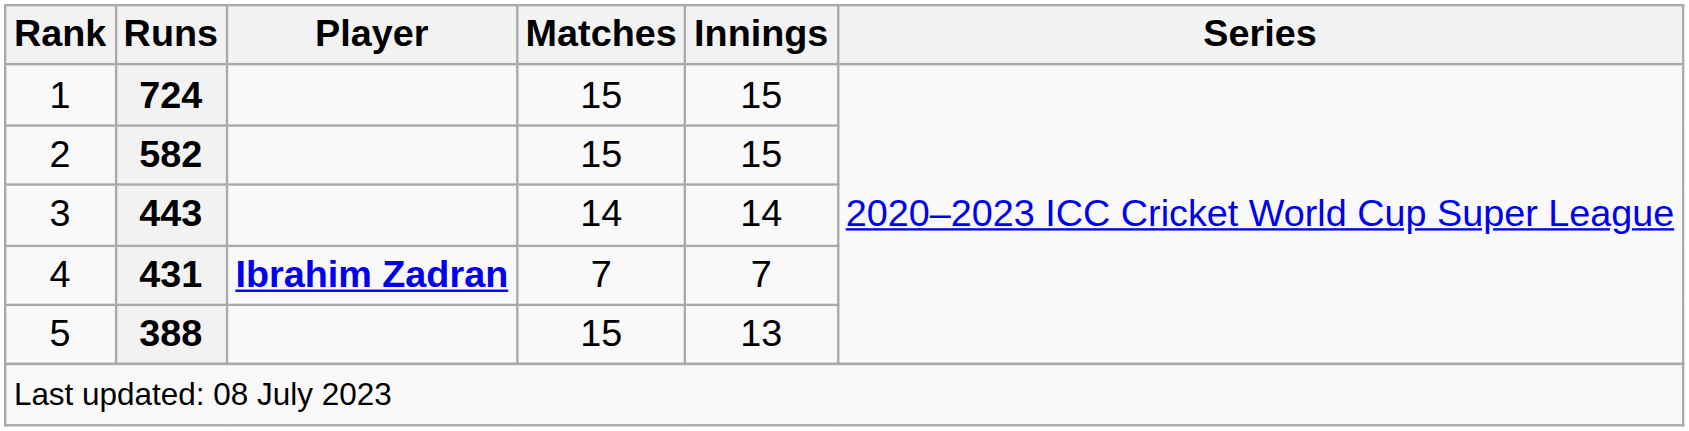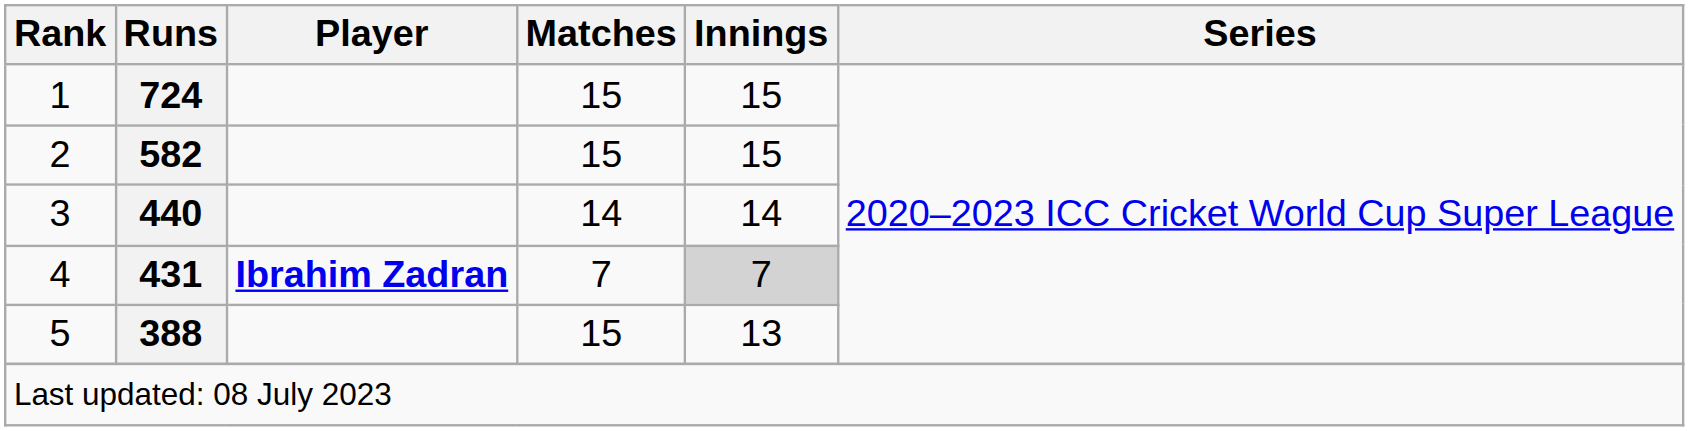 <table class="wikitable sortable">
 <tr>
 <th scope=col>Rank</th>
 <th scope=col>Runs</th>
 <th scope=col>Player</th>
 <th scope=col>Matches</th>
 <th scope=col>Innings</th>
 <th scope=col>Series</th>
 </tr>
 <tr>
 <td align=center>1</td>
 <th scope=row style="text-align:center;">724</th>
 <td></td>
 <td align=center>15</td>
 <td align=center>15</td>
 <td rowspan="5"><a href='#'>2020–2023 ICC Cricket World Cup Super League</a></td>
 </tr>
 <tr>
 <td align=center>2</td>
 <th scope=row style=text-align:center;>582</th>
 <td></td>
 <td align="center">15</td>
 <td align=center>15</td>
 </tr>
 <tr>
 <td align="center">3</td>
-<th scope="row" style="text-align:center;">443</th>
+<th scope="row" style="text-align:center;">440</th>
 <td></td>
 <td align="center">14</td>
 <td align="center">14</td>
 </tr>
 <tr>
 <td align="center">4</td>
 <th scope="row" style="text-align:center;">431</th>
 <td><strong><a href='#'>Ibrahim Zadran</a></strong></td>
 <td align="center">7</td>
-<td align="center">7</td>
+<td align="center" style="background: lightgrey;">7</td>
 </tr>
 <tr>
 <td align=center>5</td>
 <th scope=row style=text-align:center;>388</th>
 <td></td>
 <td align="center">15</td>
 <td align="center">13</td>
 </tr>
 <tr>
 </tr>
 <tr class=sortbottom>
 <td colspan=6><small>Last updated: 08 July 2023</small></td>
 </tr>
 </table>
